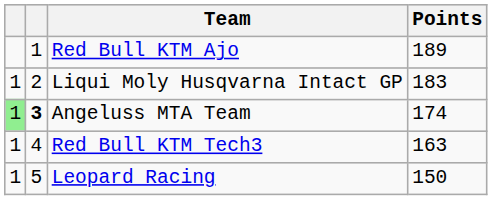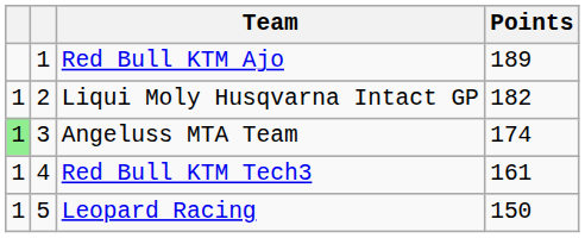 <table class="wikitable" style="font-size: 95%;">
 <tr>
 <th></th>
 <th></th>
 <th>Team</th>
 <th>Points</th>
 </tr>
 <tr>
 <td></td>
 <td align=center>1</td>
 <td> <a href='#'>Red Bull KTM Ajo</a></td>
 <td align=left>189</td>
 </tr>
 <tr>
 <td> 1</td>
 <td align=center>2</td>
 <td> Liqui Moly Husqvarna Intact GP</td>
-<td align=left>183</td>
+<td align=left>182</td>
 </tr>
 <tr>
 <td style="background: lightgreen;"> 1</td>
-<td align=center><strong>3</strong></td>
+<td align=center>3</td>
 <td> Angeluss MTA Team</td>
 <td align=left>174</td>
 </tr>
 <tr>
 <td> 1</td>
 <td align=center>4</td>
 <td> <a href='#'>Red Bull KTM Tech3</a></td>
-<td align=left>163</td>
+<td align=left>161</td>
 </tr>
 <tr>
 <td> 1</td>
 <td align=center>5</td>
 <td> <a href='#'>Leopard Racing</a></td>
 <td align=left>150</td>
 </tr>
 </table>
